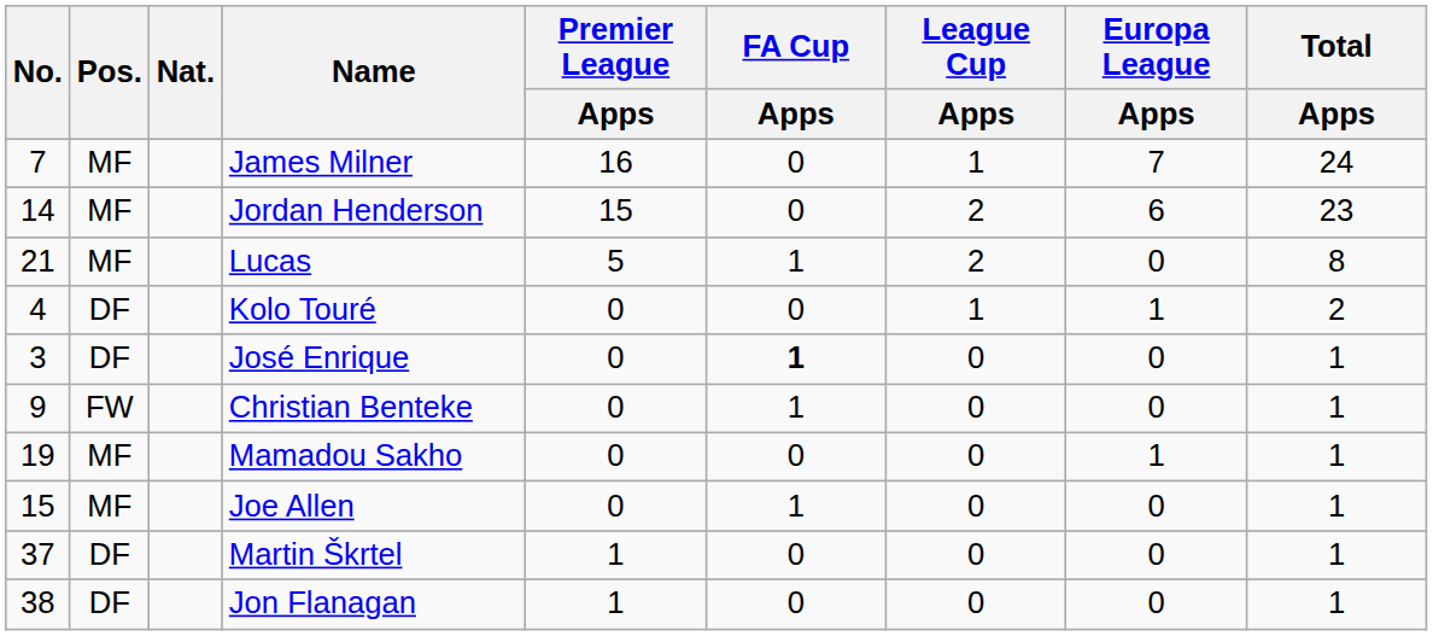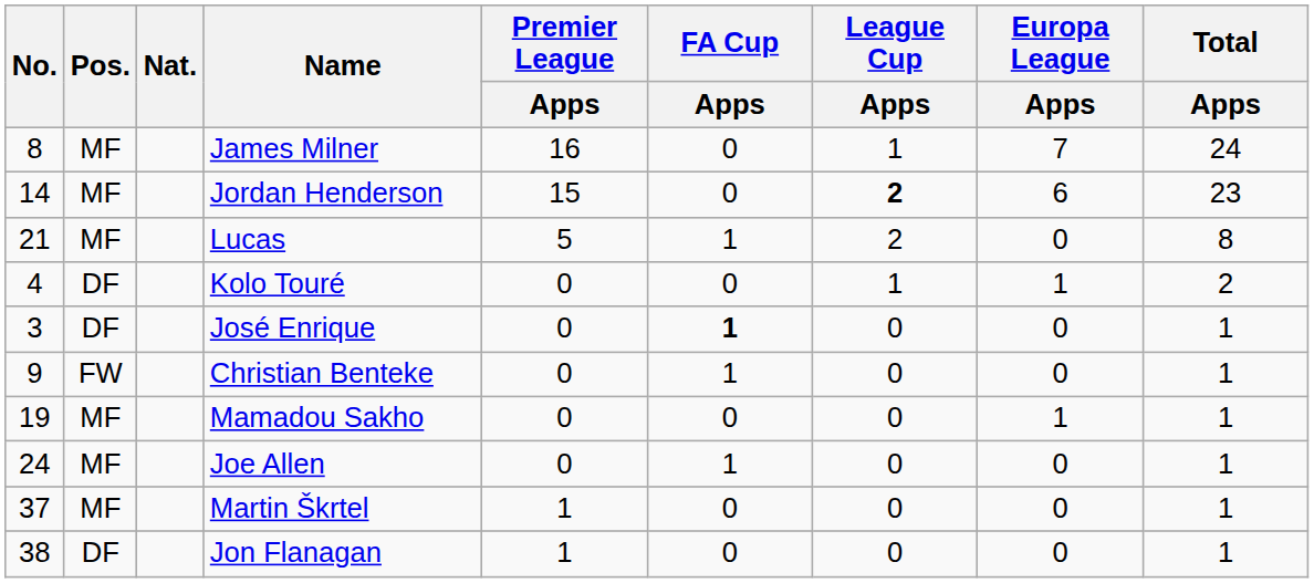 <table class="wikitable sortable" style="text-align:center">
 <tr>
 <th rowspan="2">No.</th>
 <th rowspan="2">Pos.</th>
 <th rowspan="2">Nat.</th>
 <th rowspan="2" style="width:150px;">Name</th>
 <th style="width:86px;"><a href='#'>Premier League</a></th>
 <th style="width:86px;"><a href='#'>FA Cup</a></th>
 <th style="width:86px;"><a href='#'>League Cup</a></th>
 <th style="width:86px;"><a href='#'>Europa League</a></th>
 <th style="width:86px;">Total</th>
 </tr>
 <tr>
 <th>Apps</th>
 <th>Apps</th>
 <th>Apps</th>
 <th>Apps</th>
 <th>Apps</th>
 </tr>
 <tr>
-<td>7</td>
+<td>8</td>
 <td>MF</td>
 <td></td>
 <td align=left><a href='#'>James Milner</a></td>
 <td>16</td>
 <td>0</td>
 <td>1</td>
 <td>7</td>
 <td>24</td>
 </tr>
 <tr>
 <td>14</td>
 <td>MF</td>
 <td></td>
 <td align=left><a href='#'>Jordan Henderson</a></td>
 <td>15</td>
 <td>0</td>
-<td>2</td>
+<td><strong>2</strong></td>
 <td>6</td>
 <td>23</td>
 </tr>
 <tr>
 <td>21</td>
 <td>MF</td>
 <td></td>
 <td align=left><a href='#'>Lucas</a></td>
 <td>5</td>
 <td>1</td>
 <td>2</td>
 <td>0</td>
 <td>8</td>
 </tr>
 <tr>
 <td>4</td>
 <td>DF</td>
 <td></td>
 <td align=left><a href='#'>Kolo Touré</a></td>
 <td>0</td>
 <td>0</td>
 <td>1</td>
 <td>1</td>
 <td>2</td>
 </tr>
 <tr>
 <td>3</td>
 <td>DF</td>
 <td></td>
 <td align=left><a href='#'>José Enrique</a></td>
 <td>0</td>
 <td><strong>1</strong></td>
 <td>0</td>
 <td>0</td>
 <td>1</td>
 </tr>
 <tr>
 <td>9</td>
 <td>FW</td>
 <td></td>
 <td align=left><a href='#'>Christian Benteke</a></td>
 <td>0</td>
 <td>1</td>
 <td>0</td>
 <td>0</td>
 <td>1</td>
 </tr>
 <tr>
 <td>19</td>
 <td>MF</td>
 <td></td>
 <td align=left><a href='#'>Mamadou Sakho</a></td>
 <td>0</td>
 <td>0</td>
 <td>0</td>
 <td>1</td>
 <td>1</td>
 </tr>
 <tr>
-<td>15</td>
+<td>24</td>
 <td>MF</td>
 <td></td>
 <td align=left><a href='#'>Joe Allen</a></td>
 <td>0</td>
 <td>1</td>
 <td>0</td>
 <td>0</td>
 <td>1</td>
 </tr>
 <tr>
 <td>37</td>
-<td>DF</td>
+<td>MF</td>
 <td></td>
 <td align=left><a href='#'>Martin Škrtel</a></td>
 <td>1</td>
 <td>0</td>
 <td>0</td>
 <td>0</td>
 <td>1</td>
 </tr>
 <tr>
 <td>38</td>
 <td>DF</td>
 <td></td>
 <td align=left><a href='#'>Jon Flanagan</a></td>
 <td>1</td>
 <td>0</td>
 <td>0</td>
 <td>0</td>
 <td>1</td>
 </tr>
 </table>
